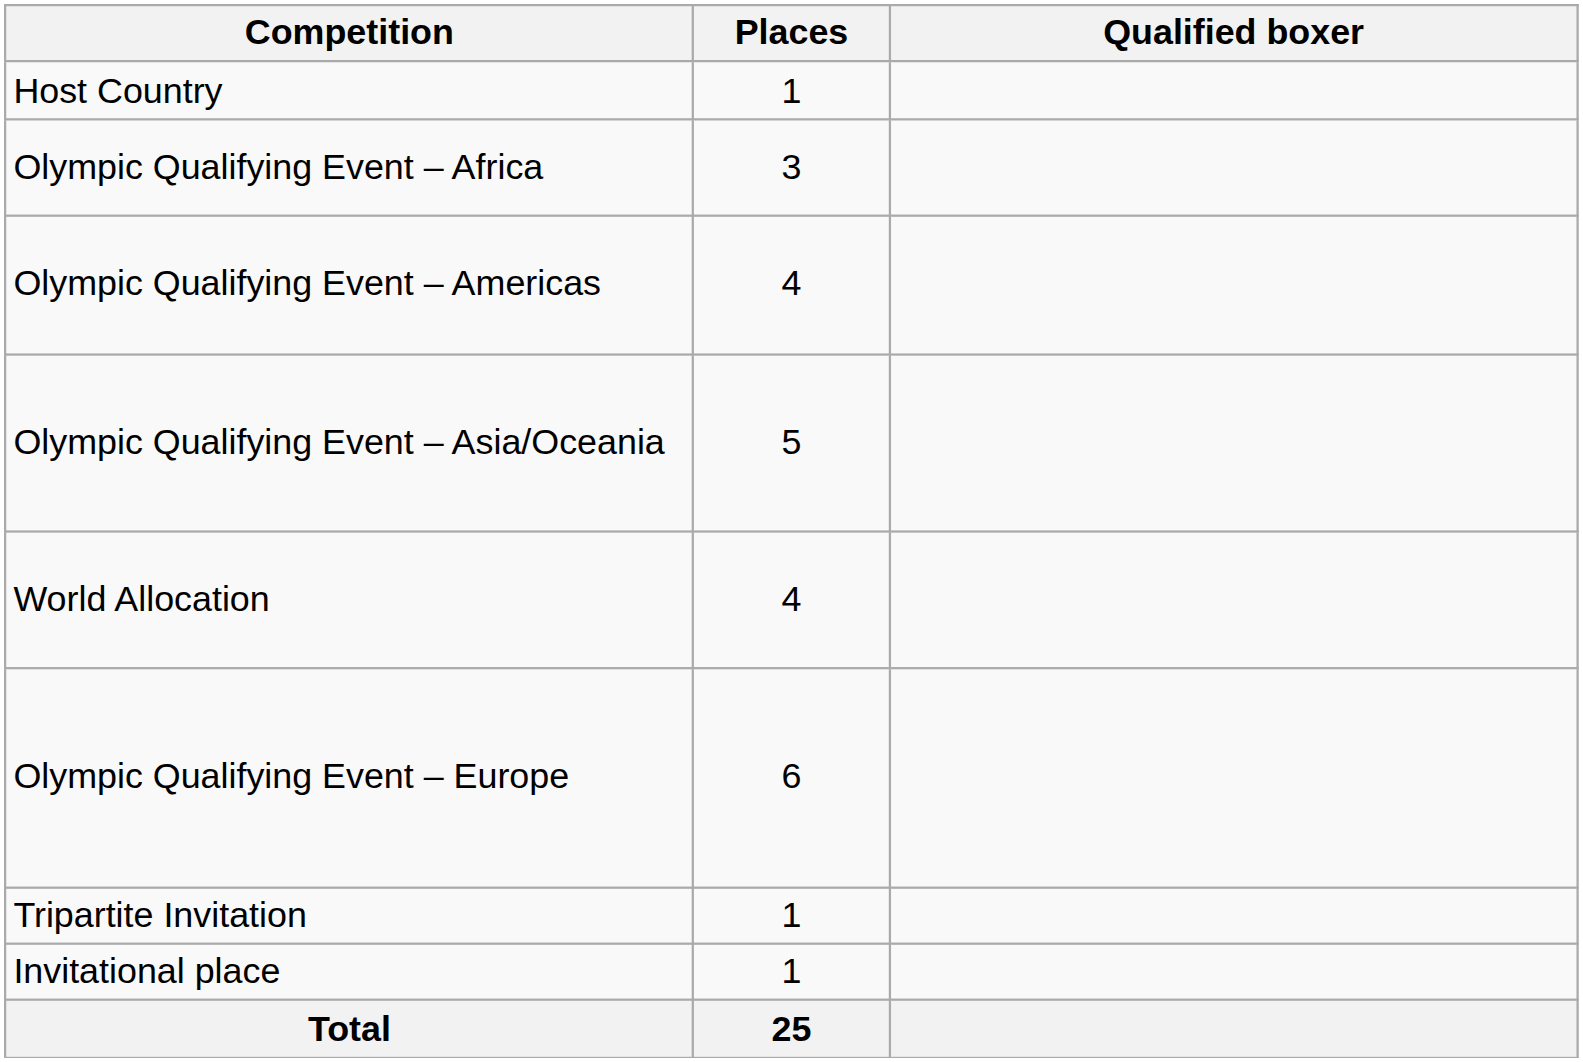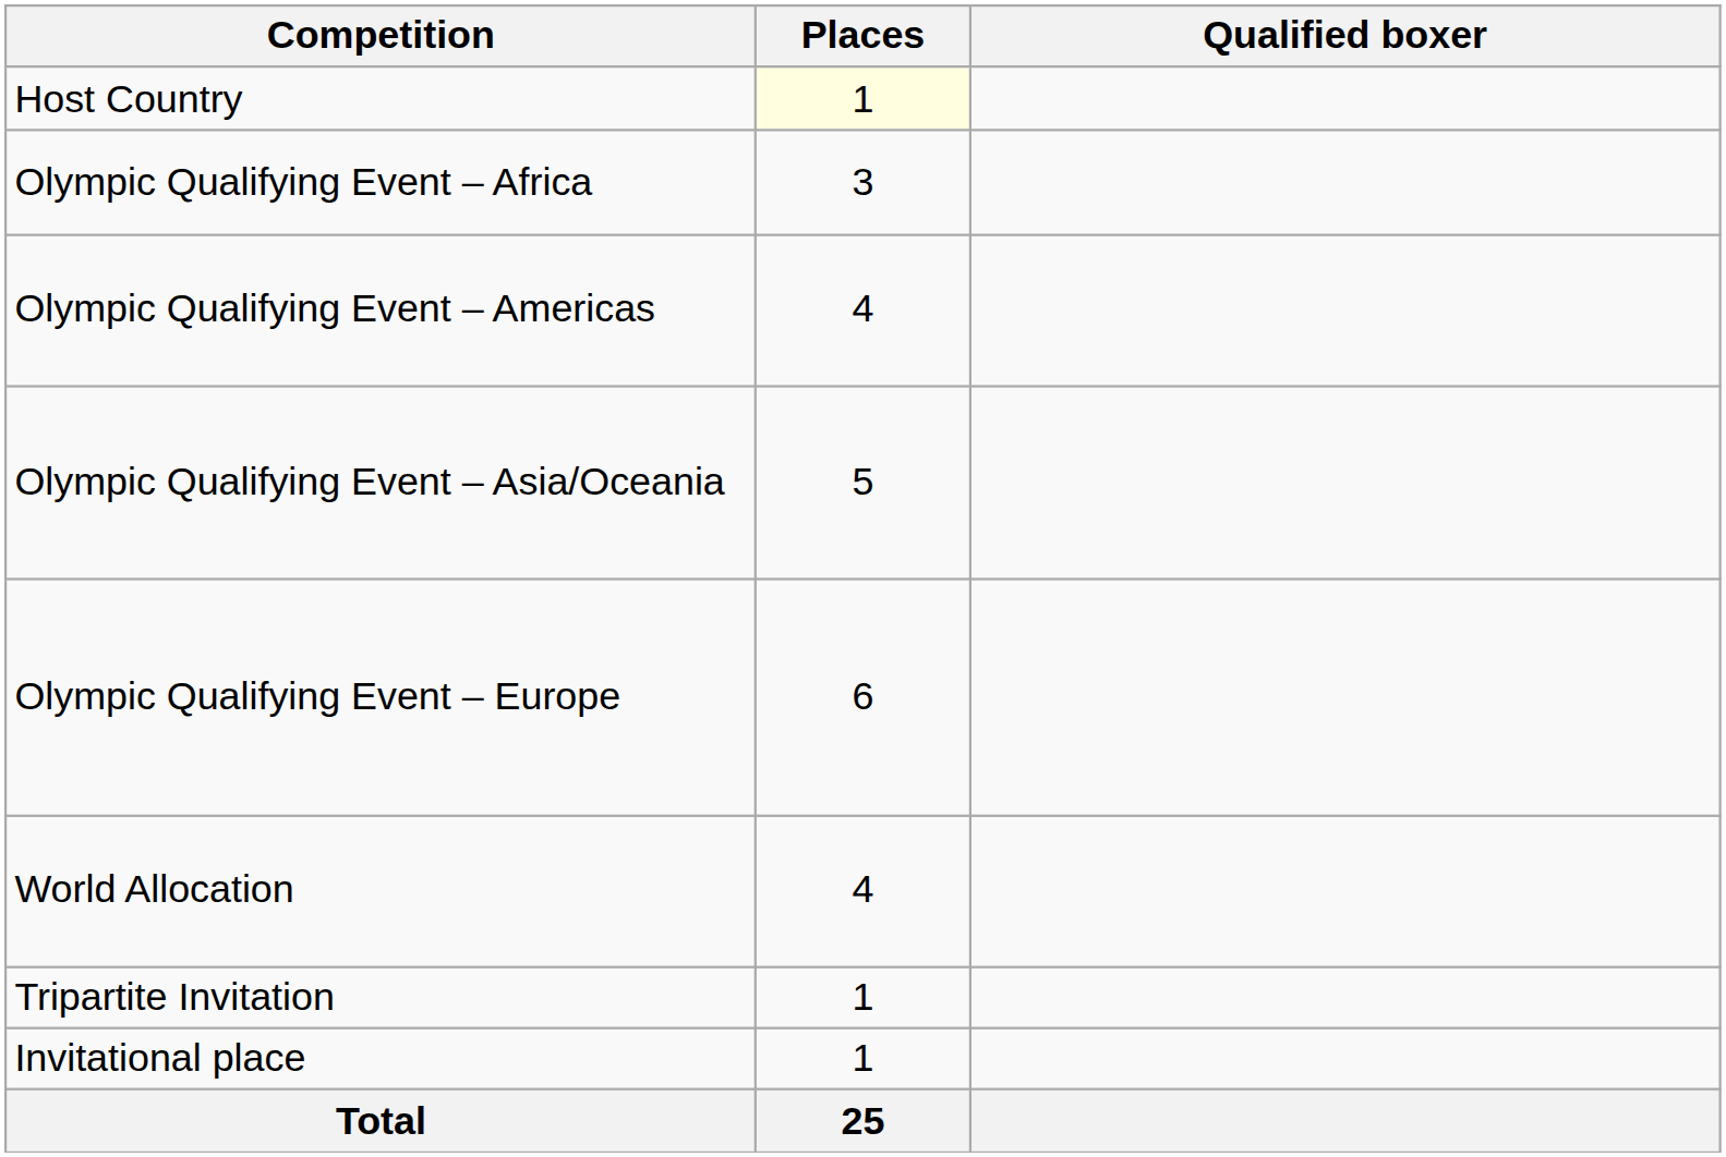 <table class=wikitable>
 <tr>
 <th width=300>Competition</th>
 <th width=80>Places</th>
 <th width=300>Qualified boxer</th>
 </tr>
 <tr>
 <td>Host Country</td>
-<td align="center">1</td>
+<td align="center" style="background: lightyellow;">1</td>
 <td></td>
 </tr>
 <tr>
 <td>Olympic Qualifying Event – Africa</td>
 <td align="center">3</td>
 <td><br><br></td>
 </tr>
 <tr>
 <td>Olympic Qualifying Event – Americas</td>
 <td align="center">4</td>
 <td><br><br><br></td>
 </tr>
 <tr>
 <td>Olympic Qualifying Event – Asia/Oceania</td>
 <td align="center">5</td>
 <td><br><br><br><br></td>
 </tr>
 <tr>
+<td>Olympic Qualifying Event – Europe</td>
+<td align="center">6</td>
+<td><br><br><br><br><br></td>
+</tr>
+<tr>
 <td>World Allocation</td>
 <td align="center">4</td>
 <td><br><br><br></td>
-</tr>
-<tr>
-<td>Olympic Qualifying Event – Europe</td>
-<td align="center">6</td>
-<td><br><br><br><br><br></td>
 </tr>
 <tr>
 <td>Tripartite Invitation</td>
 <td align="center">1</td>
 <td></td>
 </tr>
 <tr>
 <td>Invitational place</td>
 <td align="center">1</td>
 <td></td>
 </tr>
 <tr>
 <th>Total</th>
 <th>25</th>
 <th></th>
 </tr>
 </table>
